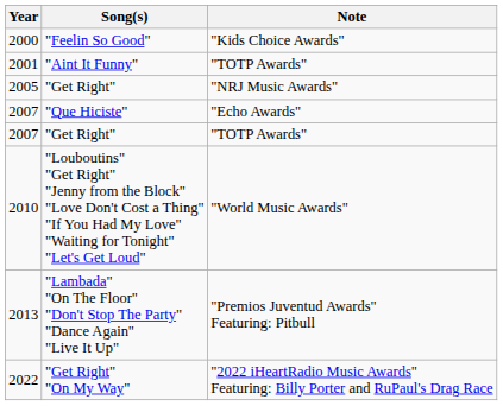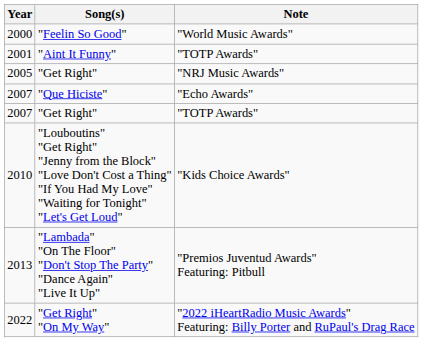 <table class="wikitable">
 <tr>
 <th>Year</th>
 <th>Song(s)</th>
 <th>Note</th>
 </tr>
 <tr>
 <td>2000</td>
 <td>"<a href='#'>Feelin So Good</a>"</td>
-<td>"Kids Choice Awards"</td>
+<td>"World Music Awards"</td>
 </tr>
 <tr>
 <td>2001</td>
 <td>"<a href='#'>Aint It Funny</a>"</td>
 <td>"TOTP Awards"</td>
 </tr>
 <tr>
 <td>2005</td>
 <td>"Get Right"</td>
 <td>"NRJ Music Awards"</td>
 </tr>
 <tr>
 <td>2007</td>
 <td>"<a href='#'>Que Hiciste</a>"</td>
 <td>"Echo Awards"</td>
 </tr>
 <tr>
 <td>2007</td>
 <td>"Get Right"</td>
 <td>"TOTP Awards"</td>
 </tr>
 <tr>
 <td>2010</td>
 <td>"Louboutins"<br>"Get Right"<br>"Jenny from the Block"<br>"Love Don't Cost a Thing"<br>"If You Had My Love"<br>"Waiting for Tonight"<br>"<a href='#'>Let's Get Loud</a>"</td>
-<td>"World Music Awards"</td>
+<td>"Kids Choice Awards"</td>
 </tr>
 <tr>
 <td>2013</td>
 <td>"<a href='#'>Lambada</a>"<br>"On The Floor"<br>"<a href='#'>Don't Stop The Party</a>"<br>"Dance Again"<br>"Live It Up"</td>
 <td>"Premios Juventud Awards"<br>Featuring: Pitbull</td>
 </tr>
 <tr>
 <td>2022</td>
 <td>"<a href='#'>Get Right</a>"<br>"<a href='#'>On My Way</a>"</td>
 <td>"<a href='#'>2022 iHeartRadio Music Awards</a>"<br>Featuring: <a href='#'>Billy Porter</a> and <a href='#'>RuPaul's Drag Race</a></td>
 </tr>
 </table>
